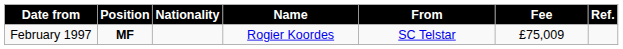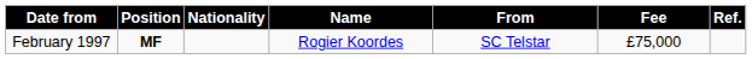 <table class="wikitable" style="text-align:center; font-size:90%; ">
 <tr>
 <th style="background:#000000; color:white; width:100px;">Date from</th>
 <th style="background:#000000; color:white; width:50px;">Position</th>
 <th style="background:#000000; color:white; width:50px;">Nationality</th>
 <th style="background:#000000; color:white; width:150px;">Name</th>
 <th style="background:#000000; color:white; width:150px;">From</th>
 <th style="background:#000000; color:white; width:100px;">Fee</th>
 <th style="background:#000000; color:white; width:25px;">Ref.</th>
 </tr>
 <tr>
 <td>February 1997</td>
 <td><strong>MF</strong></td>
 <td></td>
 <td><a href='#'>Rogier Koordes</a></td>
 <td> <a href='#'>SC Telstar</a></td>
-<td>£75,009</td>
+<td>£75,000</td>
 <td></td>
 </tr>
 </table>
